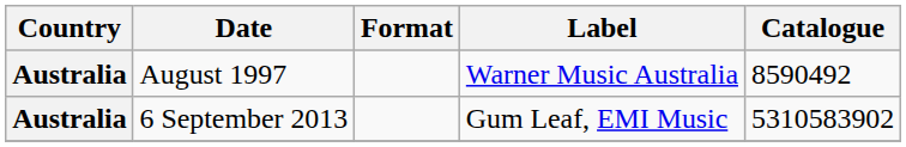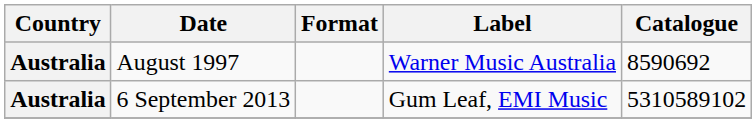 <table class="wikitable plainrowheaders">
 <tr>
 <th scope="col">Country</th>
 <th scope="col">Date</th>
 <th scope="col">Format</th>
 <th scope="col">Label</th>
 <th scope="col">Catalogue</th>
 </tr>
 <tr>
 <th scope="row">Australia</th>
 <td>August 1997</td>
 <td></td>
 <td><a href='#'>Warner Music Australia</a></td>
-<td>8590492</td>
+<td>8590692</td>
 </tr>
 <tr>
 <th scope="row">Australia</th>
 <td>6 September 2013 </td>
 <td></td>
 <td>Gum Leaf, <a href='#'>EMI Music</a></td>
-<td>5310583902</td>
+<td>5310589102</td>
 </tr>
 <tr>
 </tr>
 </table>
